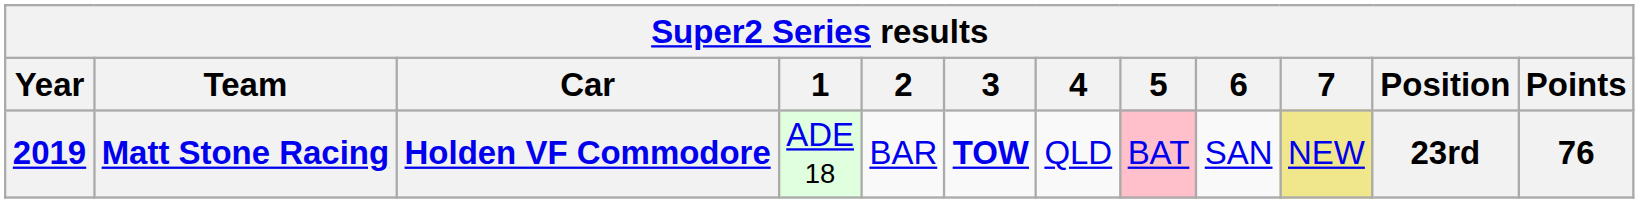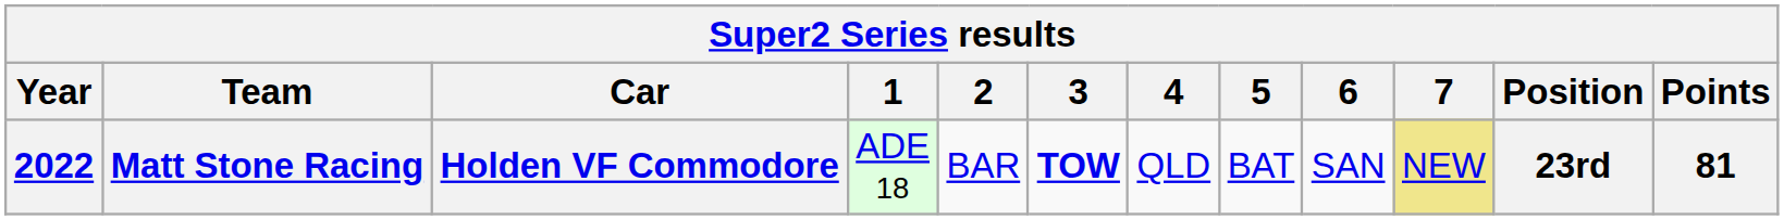 <table class="wikitable" style="text-align:center; font-size:90%">
 <tr>
 <th colspan="44"><a href='#'>Super2 Series</a> results</th>
 </tr>
 <tr>
 <th>Year</th>
 <th>Team</th>
 <th>Car</th>
 <th>1</th>
 <th>2</th>
 <th>3</th>
 <th>4</th>
 <th>5</th>
 <th>6</th>
 <th>7</th>
 <th>Position</th>
 <th>Points</th>
 </tr>
 <tr>
-<th><a href='#'>2019</a></th>
+<th><a href='#'>2022</a></th>
 <th><a href='#'>Matt Stone Racing</a></th>
 <th><a href='#'>Holden VF Commodore</a></th>
 <td style="background:#dfffdf;"><a href='#'>ADE</a><br><small>18</small></td>
 <td><a href='#'>BAR</a></td>
 <td><strong><a href='#'>TOW</a></strong></td>
 <td><a href='#'>QLD</a></td>
-<td style="background: pink;"><a href='#'>BAT</a></td>
+<td><a href='#'>BAT</a></td>
 <td><a href='#'>SAN</a></td>
 <td style="background: khaki;"><a href='#'>NEW</a></td>
 <th>23rd</th>
-<th>76</th>
+<th>81</th>
 </tr>
 </table>
